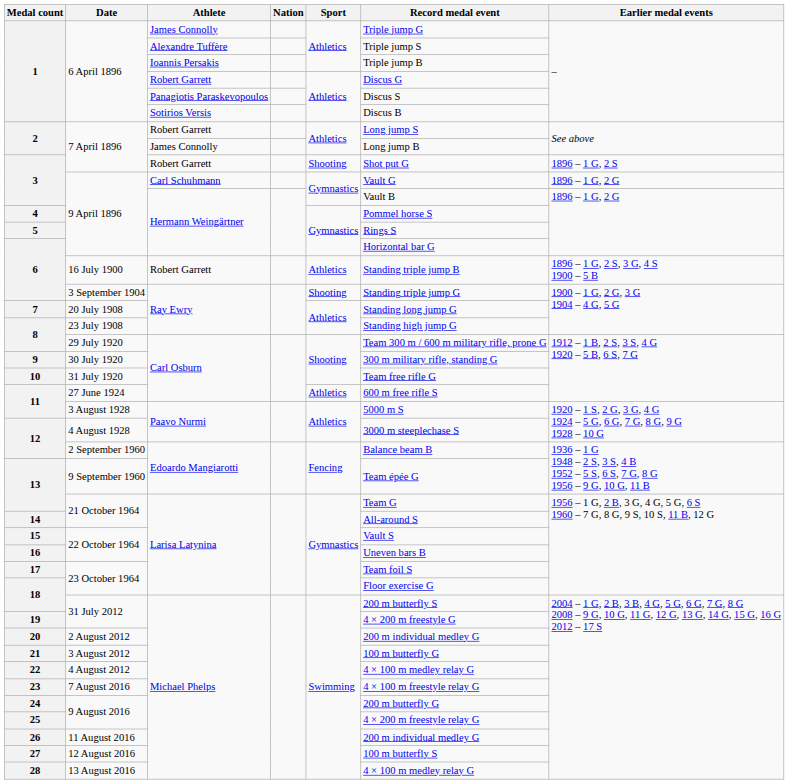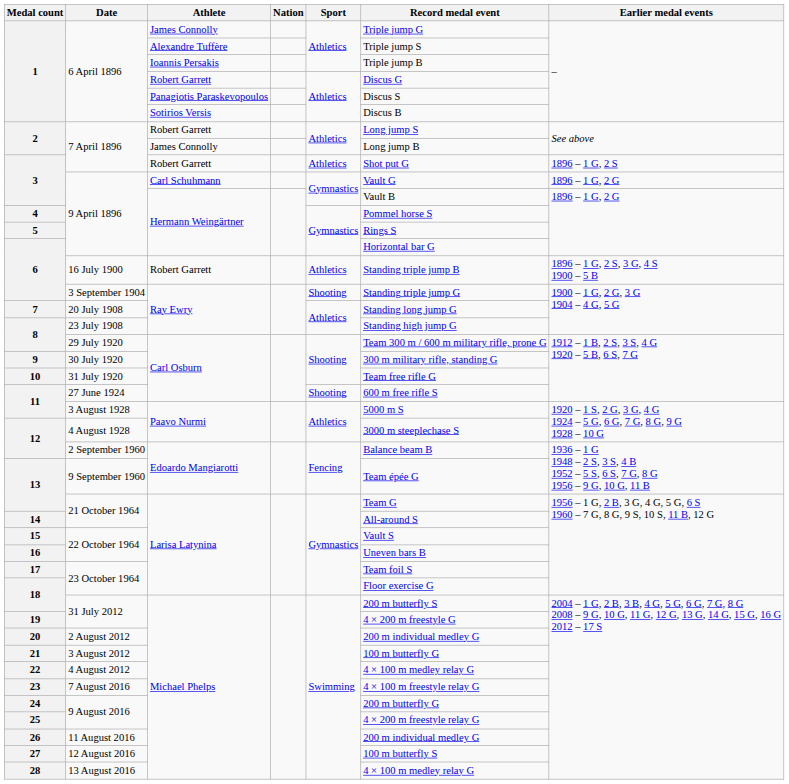 <table class="wikitable">
 <tr>
 <th>Medal count</th>
 <th>Date</th>
 <th>Athlete</th>
 <th>Nation</th>
 <th>Sport</th>
 <th>Record medal event</th>
 <th>Earlier medal events</th>
 </tr>
 <tr>
 <th rowspan="6">1</th>
 <td rowspan="6">6 April 1896</td>
 <td align="left"><a href='#'>James Connolly</a></td>
 <td align="left"></td>
 <td rowspan="3"><a href='#'>Athletics</a></td>
 <td><a href='#'>Triple jump G</a></td>
 <td rowspan="6">–</td>
 </tr>
 <tr>
 <td align="left"><a href='#'>Alexandre Tuffère</a></td>
 <td align="left"></td>
 <td>Triple jump S</td>
 </tr>
 <tr>
 <td align="left"><a href='#'>Ioannis Persakis</a></td>
 <td align="left"></td>
 <td>Triple jump B</td>
 </tr>
 <tr>
 <td align="left"><a href='#'>Robert Garrett</a></td>
 <td align="left"></td>
 <td rowspan="3"><a href='#'>Athletics</a></td>
 <td><a href='#'>Discus G</a></td>
 </tr>
 <tr>
 <td align="left"><a href='#'>Panagiotis Paraskevopoulos</a></td>
 <td align="left"></td>
 <td>Discus S</td>
 </tr>
 <tr>
 <td align="left"><a href='#'>Sotirios Versis</a></td>
 <td align="left"></td>
 <td>Discus B</td>
 </tr>
 <tr>
 <th rowspan="2">2</th>
 <td rowspan="3">7 April 1896</td>
 <td align="left">Robert Garrett</td>
 <td align="left"></td>
 <td rowspan="2"><a href='#'>Athletics</a></td>
 <td><a href='#'>Long jump S</a></td>
 <td rowspan="2" align="left"><em>See above</em></td>
 </tr>
 <tr>
 <td align="left">James Connolly</td>
 <td align="left"></td>
 <td>Long jump B</td>
 </tr>
 <tr>
 <th rowspan="3">3</th>
 <td align="left">Robert Garrett</td>
 <td align="left"></td>
-<td><a href='#'>Shooting</a></td>
+<td><a href='#'>Athletics</a></td>
 <td><a href='#'>Shot put G</a></td>
 <td align="left"><a href='#'>1896</a> – <a href='#'>1 G</a>, <a href='#'>2 S</a></td>
 </tr>
 <tr>
 <td rowspan="5">9 April 1896</td>
 <td align="left"><a href='#'>Carl Schuhmann</a></td>
 <td align="left"></td>
 <td rowspan="2"><a href='#'>Gymnastics</a></td>
 <td><a href='#'>Vault G</a></td>
 <td align="left" valign="top"><a href='#'>1896</a> – <a href='#'>1 G</a>, <a href='#'>2 G</a></td>
 </tr>
 <tr>
 <td rowspan="4" align="left"><a href='#'>Hermann Weingärtner</a></td>
 <td rowspan="4" align="left"></td>
 <td>Vault B</td>
 <td rowspan="4" align="left" valign="top"><a href='#'>1896</a> – <a href='#'>1 G</a>, <a href='#'>2 G</a></td>
 </tr>
 <tr>
 <th>4</th>
 <td rowspan="3"><a href='#'>Gymnastics</a></td>
 <td><a href='#'>Pommel horse S</a></td>
 </tr>
 <tr>
 <th>5</th>
 <td><a href='#'>Rings S</a></td>
 </tr>
 <tr>
 <th rowspan="3">6</th>
 <td><a href='#'>Horizontal bar G</a></td>
 </tr>
 <tr>
 <td>16 July 1900</td>
 <td align="left">Robert Garrett</td>
 <td align="left"></td>
 <td><a href='#'>Athletics</a></td>
 <td><a href='#'>Standing triple jump B</a></td>
 <td align="left" valign="top"><a href='#'>1896</a> – <a href='#'>1 G</a>, <a href='#'>2 S</a>, <a href='#'>3 G</a>, <a href='#'>4 S</a><br> <a href='#'>1900</a> – <a href='#'>5 B</a></td>
 </tr>
 <tr>
 <td>3 September 1904</td>
 <td rowspan="3" align="left"><a href='#'>Ray Ewry</a></td>
 <td rowspan="3" align="left"></td>
 <td><a href='#'>Shooting</a></td>
 <td><a href='#'>Standing triple jump G</a></td>
 <td rowspan="3" align="left" valign="top"><a href='#'>1900</a> – <a href='#'>1 G</a>, <a href='#'>2 G</a>, <a href='#'>3 G</a><br><a href='#'>1904</a> – <a href='#'>4 G</a>, <a href='#'>5 G</a></td>
 </tr>
 <tr>
 <th>7</th>
 <td>20 July 1908</td>
 <td rowspan="2"><a href='#'>Athletics</a></td>
 <td><a href='#'>Standing long jump G</a></td>
 </tr>
 <tr>
 <th rowspan="2">8</th>
 <td>23 July 1908</td>
 <td><a href='#'>Standing high jump G</a></td>
 </tr>
 <tr>
 <td>29 July 1920</td>
 <td rowspan="4" align="left"><a href='#'>Carl Osburn</a></td>
 <td rowspan="4" align="left"></td>
 <td rowspan="3"><a href='#'>Shooting</a></td>
 <td><a href='#'>Team 300 m / 600 m military rifle, prone G</a></td>
 <td rowspan="4" align="left" valign="top"><a href='#'>1912</a> – <a href='#'>1 B</a>, <a href='#'>2 S</a>, <a href='#'>3 S</a>, <a href='#'>4 G</a><br><a href='#'>1920</a> – <a href='#'>5 B</a>, <a href='#'>6 S</a>, <a href='#'>7 G</a></td>
 </tr>
 <tr>
 <th>9</th>
 <td>30 July 1920</td>
 <td><a href='#'>300 m military rifle, standing G</a></td>
 </tr>
 <tr>
 <th>10</th>
 <td>31 July 1920</td>
 <td><a href='#'>Team free rifle G</a></td>
 </tr>
 <tr>
 <th rowspan="2">11</th>
 <td>27 June 1924</td>
-<td><a href='#'>Athletics</a></td>
+<td><a href='#'>Shooting</a></td>
 <td><a href='#'>600 m free rifle S</a></td>
 </tr>
 <tr>
 <td>3 August 1928</td>
 <td rowspan="2" align="left"><a href='#'>Paavo Nurmi</a></td>
 <td rowspan="2" align="left"></td>
 <td rowspan="2"><a href='#'>Athletics</a></td>
 <td><a href='#'>5000 m S</a></td>
 <td rowspan="2" align="left" valign="top"><a href='#'>1920</a> – <a href='#'>1 S</a>, <a href='#'>2 G</a>, <a href='#'>3 G</a>, <a href='#'>4 G</a><br><a href='#'>1924</a> – <a href='#'>5 G</a>, <a href='#'>6 G</a>, <a href='#'>7 G</a>, <a href='#'>8 G</a>, <a href='#'>9 G</a><br><a href='#'>1928</a> – <a href='#'>10 G</a></td>
 </tr>
 <tr>
 <th rowspan="2">12</th>
 <td>4 August 1928</td>
 <td><a href='#'>3000 m steeplechase S</a></td>
 </tr>
 <tr>
 <td>2 September 1960</td>
 <td rowspan="2" align="left"><a href='#'>Edoardo Mangiarotti</a></td>
 <td rowspan="2" align="left"></td>
 <td rowspan="2"><a href='#'>Fencing</a></td>
 <td><a href='#'>Balance beam B</a></td>
 <td rowspan="2" align="left" valign="top"><a href='#'>1936</a> – <a href='#'>1 G</a><br><a href='#'>1948</a> – <a href='#'>2 S</a>, <a href='#'>3 S</a>, <a href='#'>4 B</a><br><a href='#'>1952</a> – <a href='#'>5 S</a>, <a href='#'>6 S</a>, <a href='#'>7 G</a>, <a href='#'>8 G</a><br><a href='#'>1956</a> – <a href='#'>9 G</a>, <a href='#'>10 G</a>, <a href='#'>11 B</a><br></td>
 </tr>
 <tr>
 <th rowspan="2">13</th>
 <td>9 September 1960</td>
 <td><a href='#'>Team épée G</a></td>
 </tr>
 <tr>
 <td rowspan="2">21 October 1964</td>
 <td rowspan="6" align="left"><a href='#'>Larisa Latynina</a></td>
 <td rowspan="6" align="left"></td>
 <td rowspan="6"><a href='#'>Gymnastics</a></td>
 <td><a href='#'>Team G</a></td>
 <td rowspan="6" align="left" valign="top"><a href='#'>1956</a> – 1 G, <a href='#'>2 B</a>, 3 G, 4 G, 5 G, <a href='#'>6 S</a><br> <a href='#'>1960</a> – 7 G, 8 G, 9 S, 10 S, <a href='#'>11 B</a>, 12 G</td>
 </tr>
 <tr>
 <th>14</th>
 <td><a href='#'>All-around S</a></td>
 </tr>
 <tr>
 <th>15</th>
 <td rowspan="2">22 October 1964</td>
 <td><a href='#'>Vault S</a></td>
 </tr>
 <tr>
 <th>16</th>
 <td><a href='#'>Uneven bars B</a></td>
 </tr>
 <tr>
 <th>17</th>
 <td rowspan="2">23 October 1964</td>
 <td><a href='#'>Team foil S</a></td>
 </tr>
 <tr>
 <th rowspan="2">18</th>
 <td><a href='#'>Floor exercise G</a></td>
 </tr>
 <tr>
 <td rowspan="2">31 July 2012</td>
 <td rowspan="11" align="left"><a href='#'>Michael Phelps</a></td>
 <td rowspan="11" align="left"></td>
 <td rowspan="11"><a href='#'>Swimming</a></td>
 <td><a href='#'>200 m butterfly S</a></td>
 <td rowspan="11" align="left" valign="top"><a href='#'>2004</a> – <a href='#'>1 G</a>, <a href='#'>2 B</a>, <a href='#'>3 B</a>, <a href='#'>4 G</a>, <a href='#'>5 G</a>, <a href='#'>6 G</a>, <a href='#'>7 G</a>, <a href='#'>8 G</a><br> <a href='#'>2008</a> – <a href='#'>9 G</a>, <a href='#'>10 G</a>, <a href='#'>11 G</a>, <a href='#'>12 G</a>, <a href='#'>13 G</a>, <a href='#'>14 G</a>, <a href='#'>15 G</a>, <a href='#'>16 G</a><br><a href='#'>2012</a> – <a href='#'>17 S</a></td>
 </tr>
 <tr>
 <th>19</th>
 <td><a href='#'>4 × 200 m freestyle G</a></td>
 </tr>
 <tr>
 <th>20</th>
 <td>2 August 2012</td>
 <td><a href='#'>200 m individual medley G</a></td>
 </tr>
 <tr>
 <th>21</th>
 <td>3 August 2012</td>
 <td><a href='#'>100 m butterfly G</a></td>
 </tr>
 <tr>
 <th>22</th>
 <td>4 August 2012</td>
 <td><a href='#'>4 × 100 m medley relay G</a></td>
 </tr>
 <tr>
 <th>23</th>
 <td>7 August 2016</td>
 <td><a href='#'>4 × 100 m freestyle relay G</a></td>
 </tr>
 <tr>
 <th>24</th>
 <td rowspan="2">9 August 2016</td>
 <td><a href='#'>200 m butterfly G</a></td>
 </tr>
 <tr>
 <th>25</th>
 <td><a href='#'>4 × 200 m freestyle relay G</a></td>
 </tr>
 <tr>
 <th>26</th>
 <td>11 August 2016</td>
 <td><a href='#'>200 m individual medley G</a></td>
 </tr>
 <tr>
 <th>27</th>
 <td>12 August 2016</td>
 <td><a href='#'>100 m butterfly S</a></td>
 </tr>
 <tr>
 <th>28</th>
 <td>13 August 2016</td>
 <td><a href='#'>4 × 100 m medley relay G</a></td>
 </tr>
 </table>
